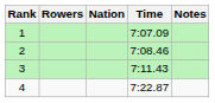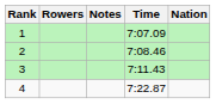 <table class="wikitable sortable" style=text-align:center>
 <tr>
 <th>Rank</th>
 <th>Rowers</th>
+<th>Notes</th>
+<th>Time</th>
 <th>Nation</th>
-<th>Time</th>
-<th>Notes</th>
 </tr>
 <tr bgcolor=bbf3bb>
 <td>1</td>
 <td align=left></td>
+<td></td>
+<td>7:07.09</td>
 <td align=left></td>
-<td>7:07.09</td>
-<td></td>
 </tr>
 <tr bgcolor=bbf3bb>
 <td>2</td>
 <td align=left></td>
+<td></td>
+<td>7:08.46</td>
 <td align=left></td>
-<td>7:08.46</td>
-<td></td>
 </tr>
 <tr bgcolor=bbf3bb>
 <td>3</td>
 <td align=left></td>
+<td></td>
+<td>7:11.43</td>
 <td align=left></td>
-<td>7:11.43</td>
-<td></td>
 </tr>
 <tr>
 <td>4</td>
 <td align=left></td>
+<td></td>
+<td>7:22.87</td>
 <td align=left></td>
-<td>7:22.87</td>
-<td></td>
 </tr>
 </table>
